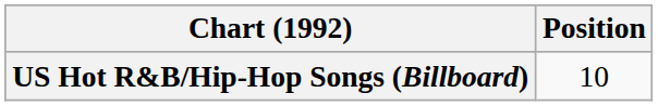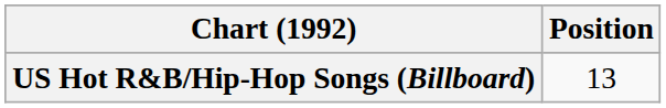 <table class="wikitable plainrowheaders" style="text-align:center">
 <tr>
 <th scope="col">Chart (1992)</th>
 <th scope="col">Position</th>
 </tr>
 <tr>
 <th scope="row">US Hot R&B/Hip-Hop Songs (<em>Billboard</em>)</th>
-<td>10</td>
+<td>13</td>
 </tr>
 </table>
